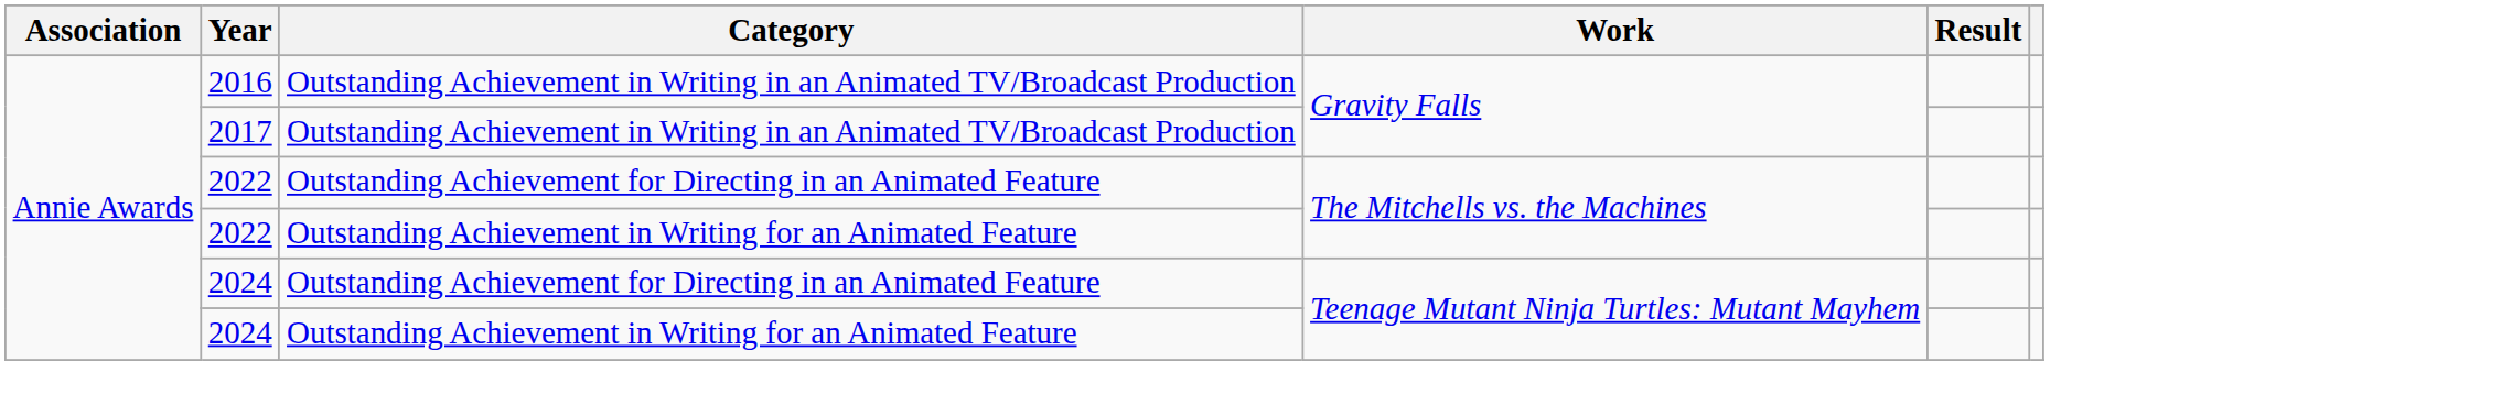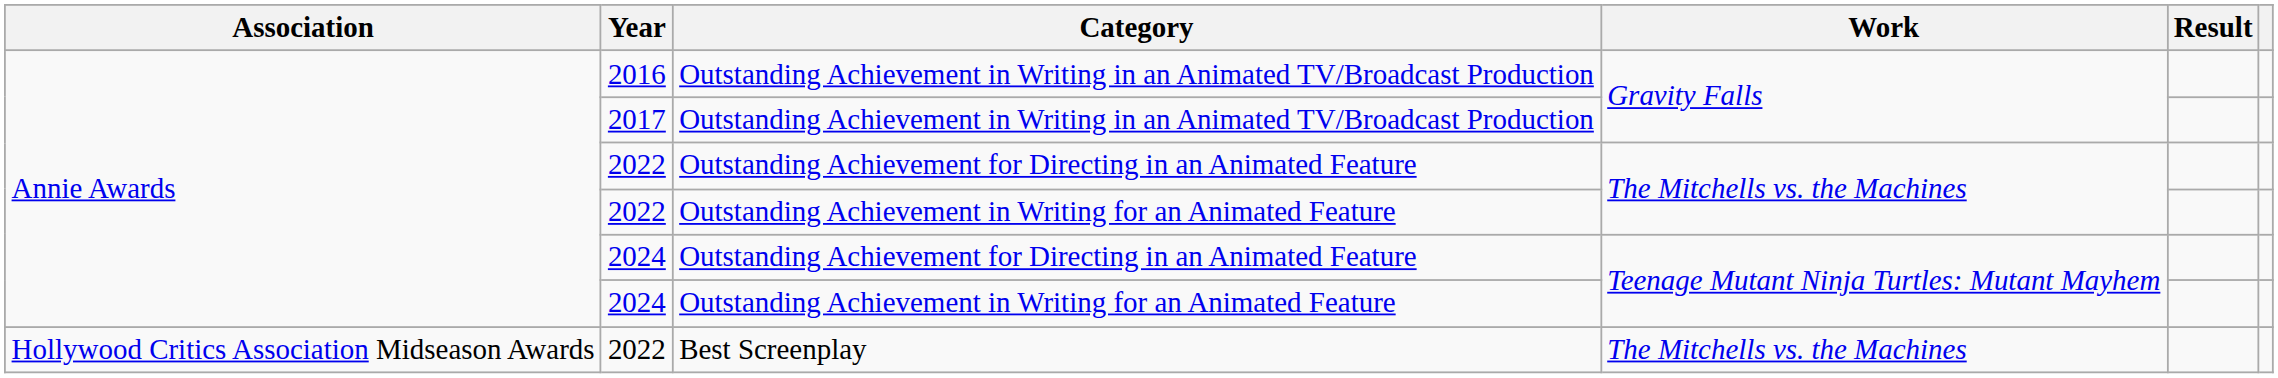 <table class="wikitable">
 <tr>
 <th>Association</th>
 <th>Year</th>
 <th>Category</th>
 <th>Work</th>
 <th>Result</th>
 <th></th>
 </tr>
 <tr>
 <td rowspan="6"><a href='#'>Annie Awards</a></td>
 <td><a href='#'>2016</a></td>
 <td><a href='#'>Outstanding Achievement in Writing in an Animated TV/Broadcast Production</a></td>
 <td rowspan="2"><em><a href='#'>Gravity Falls</a></em></td>
 <td></td>
 <td></td>
 </tr>
 <tr>
 <td><a href='#'>2017</a></td>
 <td><a href='#'>Outstanding Achievement in Writing in an Animated TV/Broadcast Production</a></td>
 <td></td>
 <td></td>
 </tr>
 <tr>
 <td><a href='#'>2022</a></td>
 <td><a href='#'>Outstanding Achievement for Directing in an Animated Feature</a></td>
 <td rowspan="2"><em><a href='#'>The Mitchells vs. the Machines</a></em></td>
 <td></td>
 <td></td>
 </tr>
 <tr>
 <td><a href='#'>2022</a></td>
 <td><a href='#'>Outstanding Achievement in Writing for an Animated Feature</a></td>
 <td></td>
 <td></td>
 </tr>
 <tr>
 <td><a href='#'>2024</a></td>
 <td><a href='#'>Outstanding Achievement for Directing in an Animated Feature</a></td>
 <td rowspan="2"><em><a href='#'>Teenage Mutant Ninja Turtles: Mutant Mayhem</a></em></td>
 <td></td>
 <td></td>
 </tr>
 <tr>
 <td><a href='#'>2024</a></td>
 <td><a href='#'>Outstanding Achievement in Writing for an Animated Feature</a></td>
 <td></td>
 <td></td>
 </tr>
+<tr>
+<td><a href='#'>Hollywood Critics Association</a> Midseason Awards</td>
+<td>2022</td>
+<td>Best Screenplay</td>
+<td><em><a href='#'>The Mitchells vs. the Machines</a></em></td>
+<td></td>
+<td></td>
+</tr>
 </table>
